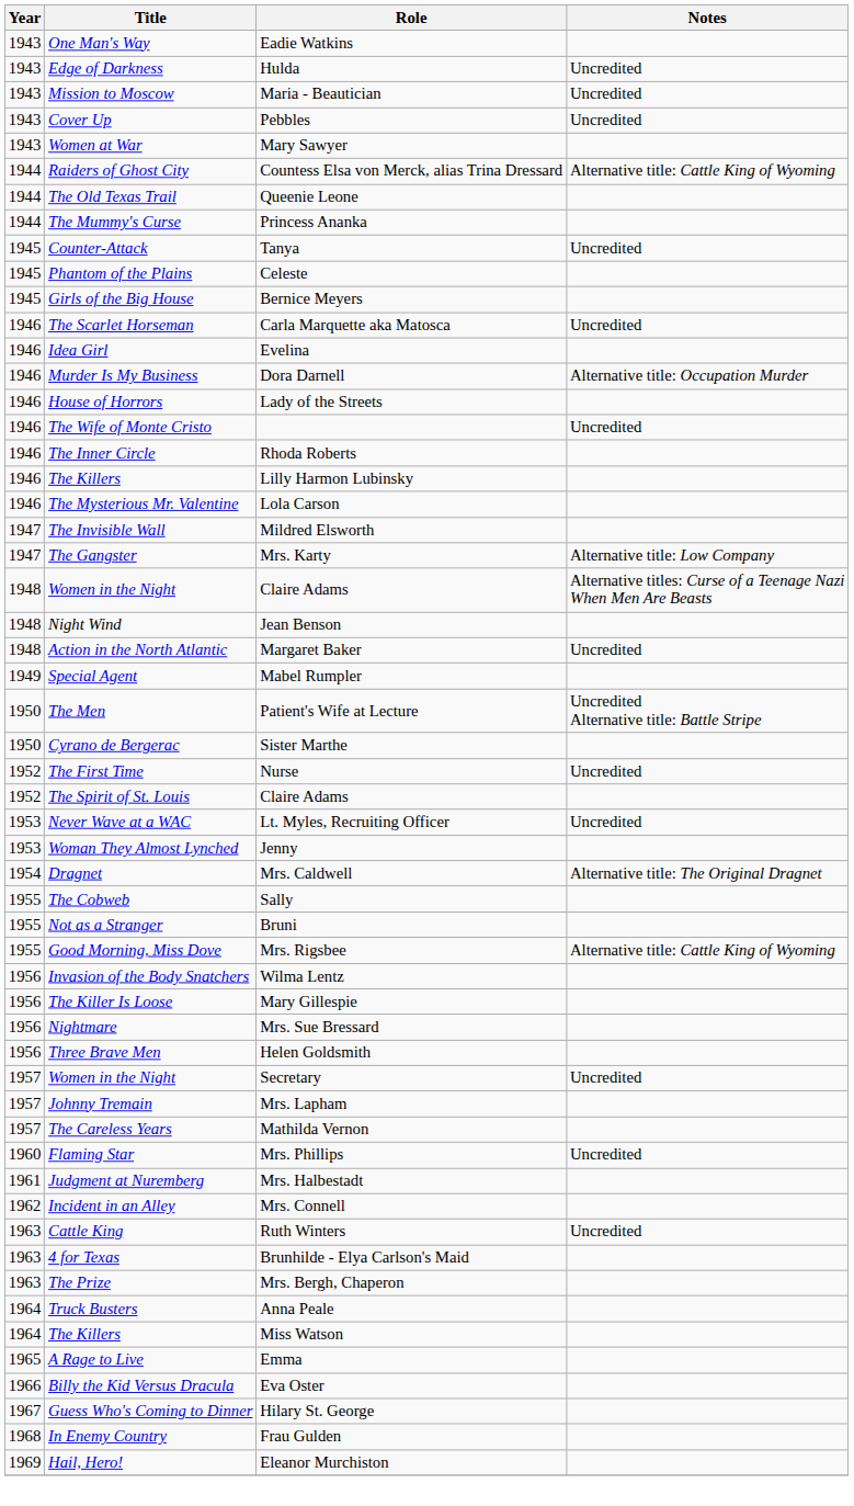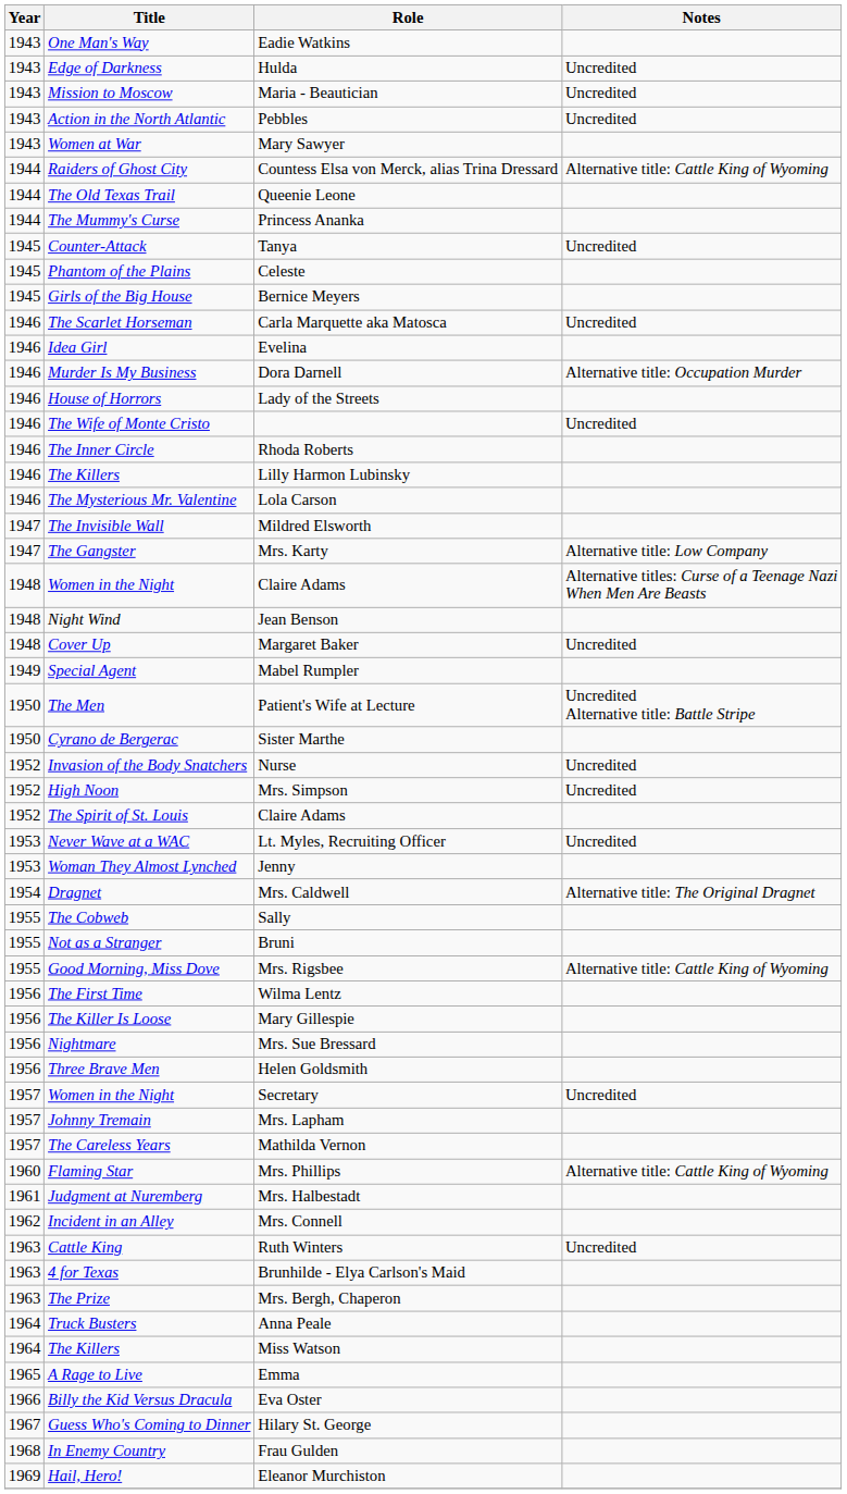 <table class="wikitable sortable">
 <tr>
 <th>Year</th>
 <th>Title</th>
 <th>Role</th>
 <th class="unsortable">Notes</th>
 </tr>
 <tr>
 <td>1943</td>
 <td><em><a href='#'>One Man's Way</a></em></td>
 <td>Eadie Watkins</td>
 <td></td>
 </tr>
 <tr>
 <td>1943</td>
 <td><em><a href='#'>Edge of Darkness</a></em></td>
 <td>Hulda</td>
 <td>Uncredited</td>
 </tr>
 <tr>
 <td>1943</td>
 <td><em><a href='#'>Mission to Moscow</a></em></td>
 <td>Maria - Beautician</td>
 <td>Uncredited</td>
 </tr>
 <tr>
 <td>1943</td>
-<td><em><a href='#'>Cover Up</a></em></td>
+<td><em><a href='#'>Action in the North Atlantic</a></em></td>
 <td>Pebbles</td>
 <td>Uncredited</td>
 </tr>
 <tr>
 <td>1943</td>
 <td><em><a href='#'>Women at War</a></em></td>
 <td>Mary Sawyer</td>
 <td></td>
 </tr>
 <tr>
 <td>1944</td>
 <td><em><a href='#'>Raiders of Ghost City</a></em></td>
 <td>Countess Elsa von Merck, alias Trina Dressard</td>
 <td>Alternative title: <em>Cattle King of Wyoming</em></td>
 </tr>
 <tr>
 <td>1944</td>
 <td><em><a href='#'>The Old Texas Trail</a></em></td>
 <td>Queenie Leone</td>
 <td></td>
 </tr>
 <tr>
 <td>1944</td>
 <td><em><a href='#'>The Mummy's Curse</a></em></td>
 <td>Princess Ananka</td>
 <td></td>
 </tr>
 <tr>
 <td>1945</td>
 <td><em><a href='#'>Counter-Attack</a></em></td>
 <td>Tanya</td>
 <td>Uncredited</td>
 </tr>
 <tr>
 <td>1945</td>
 <td><em><a href='#'>Phantom of the Plains</a></em></td>
 <td>Celeste</td>
 <td></td>
 </tr>
 <tr>
 <td>1945</td>
 <td><em><a href='#'>Girls of the Big House</a></em></td>
 <td>Bernice Meyers</td>
 <td></td>
 </tr>
 <tr>
 <td>1946</td>
 <td><em><a href='#'>The Scarlet Horseman</a></em></td>
 <td>Carla Marquette aka Matosca</td>
 <td>Uncredited</td>
 </tr>
 <tr>
 <td>1946</td>
 <td><em><a href='#'>Idea Girl</a></em></td>
 <td>Evelina</td>
 <td></td>
 </tr>
 <tr>
 <td>1946</td>
 <td><em><a href='#'>Murder Is My Business</a></em></td>
 <td>Dora Darnell</td>
 <td>Alternative title: <em>Occupation Murder</em></td>
 </tr>
 <tr>
 <td>1946</td>
 <td><em><a href='#'>House of Horrors</a></em></td>
 <td>Lady of the Streets</td>
 <td></td>
 </tr>
 <tr>
 <td>1946</td>
 <td><em><a href='#'>The Wife of Monte Cristo</a></em></td>
 <td></td>
 <td>Uncredited</td>
 </tr>
 <tr>
 <td>1946</td>
 <td><em><a href='#'>The Inner Circle</a></em></td>
 <td>Rhoda Roberts</td>
 <td></td>
 </tr>
 <tr>
 <td>1946</td>
 <td><em><a href='#'>The Killers</a></em></td>
 <td>Lilly Harmon Lubinsky</td>
 <td></td>
 </tr>
 <tr>
 <td>1946</td>
 <td><em><a href='#'>The Mysterious Mr. Valentine</a></em></td>
 <td>Lola Carson</td>
 <td></td>
 </tr>
 <tr>
 <td>1947</td>
 <td><em><a href='#'>The Invisible Wall</a></em></td>
 <td>Mildred Elsworth</td>
 <td></td>
 </tr>
 <tr>
 <td>1947</td>
 <td><em><a href='#'>The Gangster</a></em></td>
 <td>Mrs. Karty</td>
 <td>Alternative title: <em>Low Company</em></td>
 </tr>
 <tr>
 <td>1948</td>
 <td><em><a href='#'>Women in the Night</a></em></td>
 <td>Claire Adams</td>
 <td>Alternative titles: <em>Curse of a Teenage Nazi</em><br><em>When Men Are Beasts</em></td>
 </tr>
 <tr>
 <td>1948</td>
 <td><em>Night Wind</em></td>
 <td>Jean Benson</td>
 <td></td>
 </tr>
 <tr>
 <td>1948</td>
-<td><em><a href='#'>Action in the North Atlantic</a></em></td>
+<td><em><a href='#'>Cover Up</a></em></td>
 <td>Margaret Baker</td>
 <td>Uncredited</td>
 </tr>
 <tr>
 <td>1949</td>
 <td><em><a href='#'>Special Agent</a></em></td>
 <td>Mabel Rumpler</td>
 <td></td>
 </tr>
 <tr>
 <td>1950</td>
 <td><em><a href='#'>The Men</a></em></td>
 <td>Patient's Wife at Lecture</td>
 <td>Uncredited<br>Alternative title: <em>Battle Stripe</em></td>
 </tr>
 <tr>
 <td>1950</td>
 <td><em><a href='#'>Cyrano de Bergerac</a></em></td>
 <td>Sister Marthe</td>
 <td></td>
 </tr>
 <tr>
 <td>1952</td>
-<td><em><a href='#'>The First Time</a></em></td>
+<td><em><a href='#'>Invasion of the Body Snatchers</a></em></td>
 <td>Nurse</td>
+<td>Uncredited</td>
+</tr>
+<tr>
+<td>1952</td>
+<td><em><a href='#'>High Noon</a></em></td>
+<td>Mrs. Simpson</td>
 <td>Uncredited</td>
 </tr>
 <tr>
 <td>1952</td>
 <td><em><a href='#'>The Spirit of St. Louis</a></em></td>
 <td>Claire Adams</td>
 <td></td>
 </tr>
 <tr>
 <td>1953</td>
 <td><em><a href='#'>Never Wave at a WAC</a></em></td>
 <td>Lt. Myles, Recruiting Officer</td>
 <td>Uncredited</td>
 </tr>
 <tr>
 <td>1953</td>
 <td><em><a href='#'>Woman They Almost Lynched</a></em></td>
 <td>Jenny</td>
 <td></td>
 </tr>
 <tr>
 <td>1954</td>
 <td><em><a href='#'>Dragnet</a></em></td>
 <td>Mrs. Caldwell</td>
 <td>Alternative title: <em>The Original Dragnet</em></td>
 </tr>
 <tr>
 <td>1955</td>
 <td><em><a href='#'>The Cobweb</a></em></td>
 <td>Sally</td>
 <td></td>
 </tr>
 <tr>
 <td>1955</td>
 <td><em><a href='#'>Not as a Stranger</a></em></td>
 <td>Bruni</td>
 <td></td>
 </tr>
 <tr>
 <td>1955</td>
 <td><em><a href='#'>Good Morning, Miss Dove</a></em></td>
 <td>Mrs. Rigsbee</td>
 <td>Alternative title: <em>Cattle King of Wyoming</em></td>
 </tr>
 <tr>
 <td>1956</td>
-<td><em><a href='#'>Invasion of the Body Snatchers</a></em></td>
+<td><em><a href='#'>The First Time</a></em></td>
 <td>Wilma Lentz</td>
 <td></td>
 </tr>
 <tr>
 <td>1956</td>
 <td><em><a href='#'>The Killer Is Loose</a></em></td>
 <td>Mary Gillespie</td>
 <td></td>
 </tr>
 <tr>
 <td>1956</td>
 <td><em><a href='#'>Nightmare</a></em></td>
 <td>Mrs. Sue Bressard</td>
 <td></td>
 </tr>
 <tr>
 <td>1956</td>
 <td><em><a href='#'>Three Brave Men</a></em></td>
 <td>Helen Goldsmith</td>
 <td></td>
 </tr>
 <tr>
 <td>1957</td>
 <td><em><a href='#'>Women in the Night</a></em></td>
 <td>Secretary</td>
 <td>Uncredited</td>
 </tr>
 <tr>
 <td>1957</td>
 <td><em><a href='#'>Johnny Tremain</a></em></td>
 <td>Mrs. Lapham</td>
 <td></td>
 </tr>
 <tr>
 <td>1957</td>
 <td><em><a href='#'>The Careless Years</a></em></td>
 <td>Mathilda Vernon</td>
 <td></td>
 </tr>
 <tr>
 <td>1960</td>
 <td><em><a href='#'>Flaming Star</a></em></td>
 <td>Mrs. Phillips</td>
-<td>Uncredited</td>
+<td>Alternative title: <em>Cattle King of Wyoming</em></td>
 </tr>
 <tr>
 <td>1961</td>
 <td><em><a href='#'>Judgment at Nuremberg</a></em></td>
 <td>Mrs. Halbestadt</td>
 <td></td>
 </tr>
 <tr>
 <td>1962</td>
 <td><em><a href='#'>Incident in an Alley</a></em></td>
 <td>Mrs. Connell</td>
 <td></td>
 </tr>
 <tr>
 <td>1963</td>
 <td><em><a href='#'>Cattle King</a></em></td>
 <td>Ruth Winters</td>
 <td>Uncredited</td>
 </tr>
 <tr>
 <td>1963</td>
 <td><em><a href='#'>4 for Texas</a></em></td>
 <td>Brunhilde - Elya Carlson's Maid</td>
 <td></td>
 </tr>
 <tr>
 <td>1963</td>
 <td><em><a href='#'>The Prize</a></em></td>
 <td>Mrs. Bergh, Chaperon</td>
 <td></td>
 </tr>
 <tr>
 <td>1964</td>
 <td><em><a href='#'>Truck Busters</a></em></td>
 <td>Anna Peale</td>
 <td></td>
 </tr>
 <tr>
 <td>1964</td>
 <td><em><a href='#'>The Killers</a></em></td>
 <td>Miss Watson</td>
 <td></td>
 </tr>
 <tr>
 <td>1965</td>
 <td><em><a href='#'>A Rage to Live</a></em></td>
 <td>Emma</td>
 <td></td>
 </tr>
 <tr>
 <td>1966</td>
 <td><em><a href='#'>Billy the Kid Versus Dracula</a></em></td>
 <td>Eva Oster</td>
 <td></td>
 </tr>
 <tr>
 <td>1967</td>
 <td><em><a href='#'>Guess Who's Coming to Dinner</a></em></td>
 <td>Hilary St. George</td>
 <td></td>
 </tr>
 <tr>
 <td>1968</td>
 <td><em><a href='#'>In Enemy Country</a></em></td>
 <td>Frau Gulden</td>
 <td></td>
 </tr>
 <tr>
 <td>1969</td>
 <td><em><a href='#'>Hail, Hero!</a></em></td>
 <td>Eleanor Murchiston</td>
 <td></td>
 </tr>
 <tr>
 </tr>
 </table>
